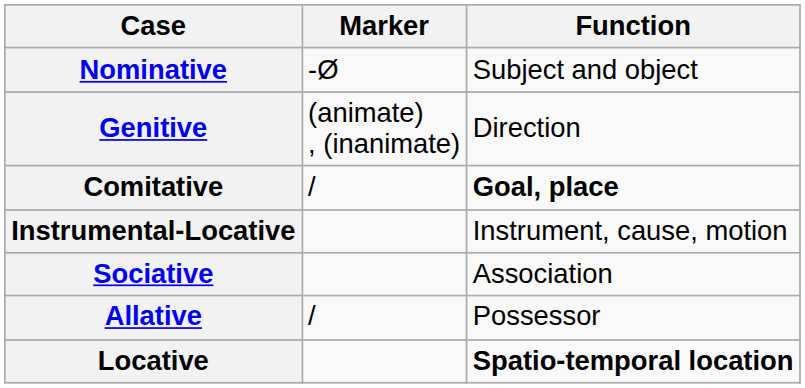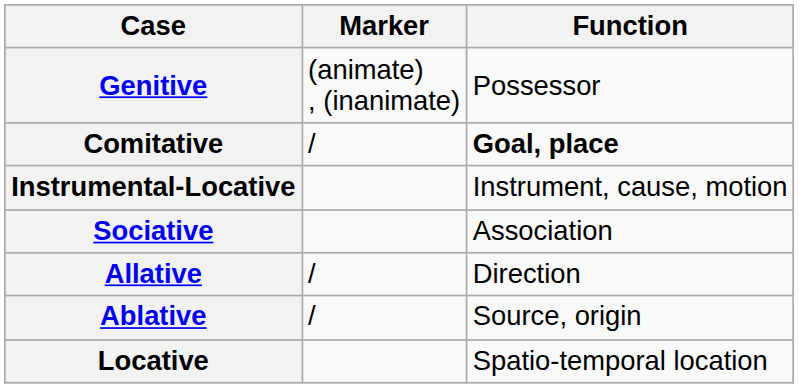 <table class="wikitable">
 <tr>
 <th>Case</th>
 <th>Marker</th>
 <th>Function</th>
 </tr>
 <tr>
-<th><a href='#'>Nominative</a></th>
-<td>-Ø</td>
-<td>Subject and object</td>
-</tr>
-<tr>
 <th><a href='#'>Genitive</a></th>
 <td> (animate)<br>,  (inanimate)</td>
-<td>Direction</td>
+<td>Possessor</td>
 </tr>
 <tr>
 <th>Comitative</th>
 <td>/ </td>
 <td><strong>Goal, place</strong></td>
 </tr>
 <tr>
 <th>Instrumental-Locative</th>
 <td></td>
 <td>Instrument, cause, motion</td>
 </tr>
 <tr>
 <th><a href='#'>Sociative</a></th>
 <td></td>
 <td>Association</td>
 </tr>
 <tr>
 <th><a href='#'>Allative</a></th>
 <td>/</td>
-<td>Possessor</td>
+<td>Direction</td>
+</tr>
+<tr>
+<th><a href='#'>Ablative</a></th>
+<td>/</td>
+<td>Source, origin</td>
 </tr>
 <tr>
 <th>Locative</th>
 <td></td>
-<td><strong>Spatio-temporal location</strong></td>
+<td>Spatio-temporal location</td>
 </tr>
 </table>
